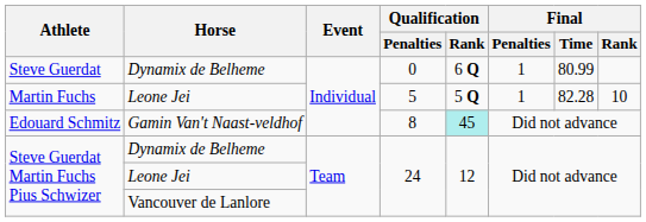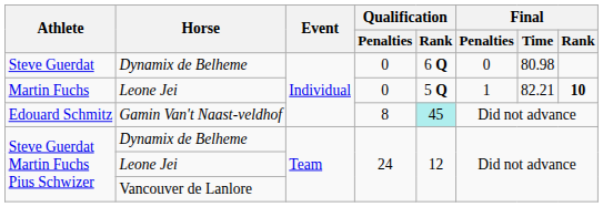 <table class="wikitable" style="font-size:90%">
 <tr>
 <th rowspan="2">Athlete</th>
 <th rowspan="2">Horse</th>
 <th rowspan="2">Event</th>
 <th colspan="2">Qualification</th>
 <th colspan="3">Final</th>
 </tr>
 <tr style="font-size:95%">
 <th>Penalties</th>
 <th>Rank</th>
 <th>Penalties</th>
 <th>Time</th>
 <th>Rank</th>
 </tr>
 <tr align=center>
 <td align=left><a href='#'>Steve Guerdat</a></td>
 <td align=left><em>Dynamix de Belheme</em></td>
 <td align=left rowspan=3><a href='#'>Individual</a></td>
 <td>0</td>
 <td>6 <strong>Q</strong></td>
-<td>1</td>
-<td>80.99</td>
+<td>0</td>
+<td>80.98</td>
 <td></td>
 </tr>
 <tr align=center>
 <td align=left><a href='#'>Martin Fuchs</a></td>
 <td align=left><em>Leone Jei</em></td>
-<td>5</td>
+<td>0</td>
 <td>5 <strong>Q</strong></td>
 <td>1</td>
-<td>82.28</td>
-<td>10</td>
+<td>82.21</td>
+<td><strong>10</strong></td>
 </tr>
 <tr align=center>
 <td align=left><a href='#'>Edouard Schmitz</a></td>
 <td align=left><em>Gamin Van't Naast-veldhof</em></td>
 <td>8</td>
 <td style="background: paleturquoise;">45</td>
 <td colspan="3">Did not advance</td>
 </tr>
 <tr align=center>
 <td rowspan="3" align="left"><a href='#'>Steve Guerdat</a><br><a href='#'>Martin Fuchs</a><br><a href='#'>Pius Schwizer</a></td>
 <td align=left><em>Dynamix de Belheme</em></td>
 <td rowspan="3" align="left"><a href='#'>Team</a></td>
 <td rowspan="3">24</td>
 <td rowspan="3">12</td>
 <td colspan="3" rowspan="3">Did not advance</td>
 </tr>
 <tr>
 <td><em>Leone Jei</em></td>
 </tr>
 <tr>
 <td>Vancouver de Lanlore</td>
 </tr>
 </table>
